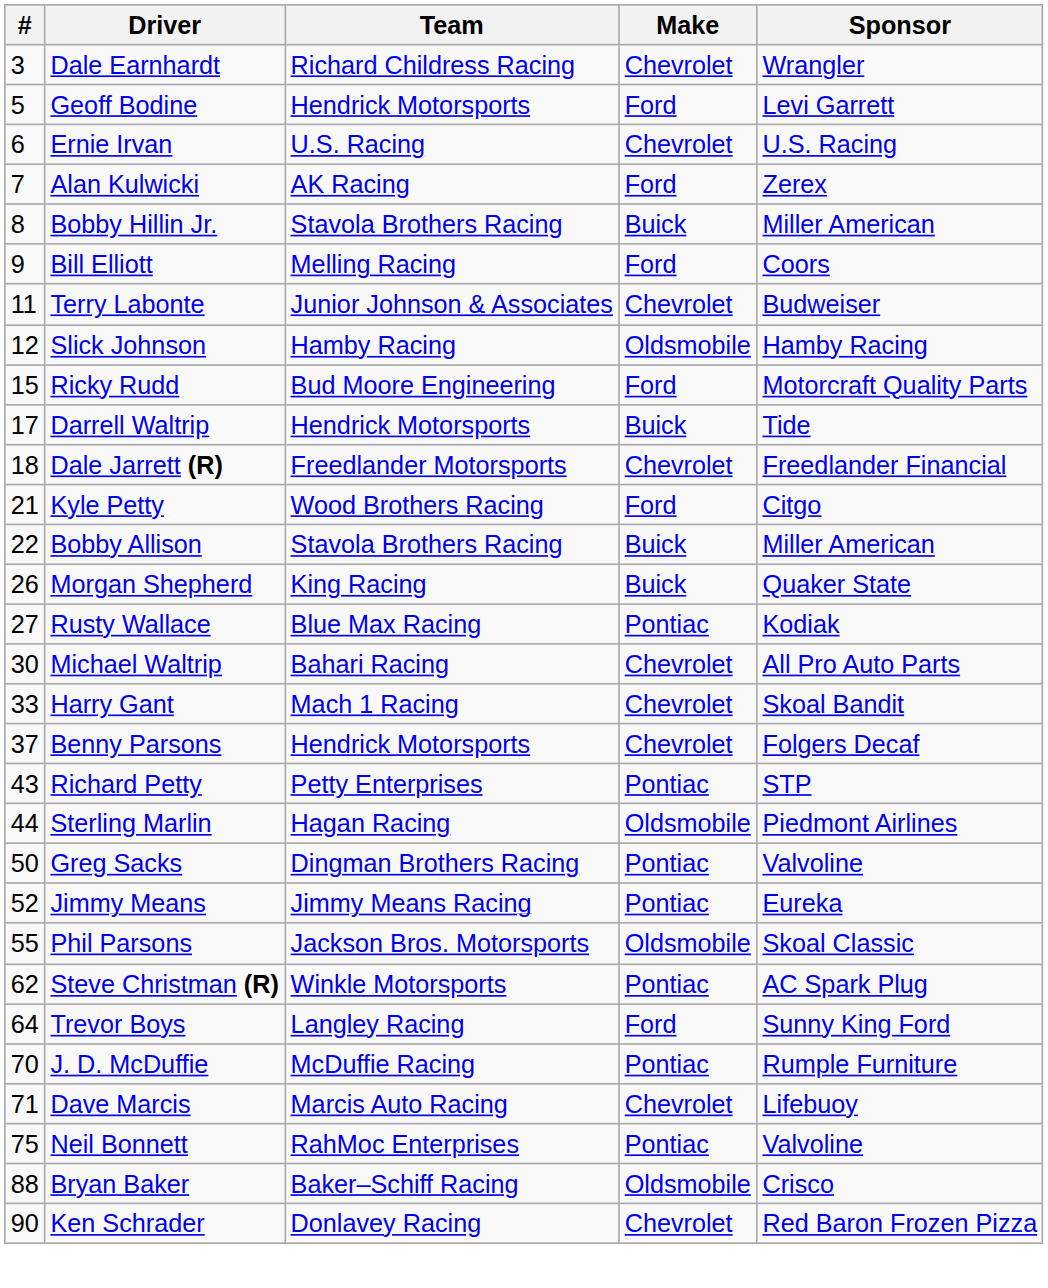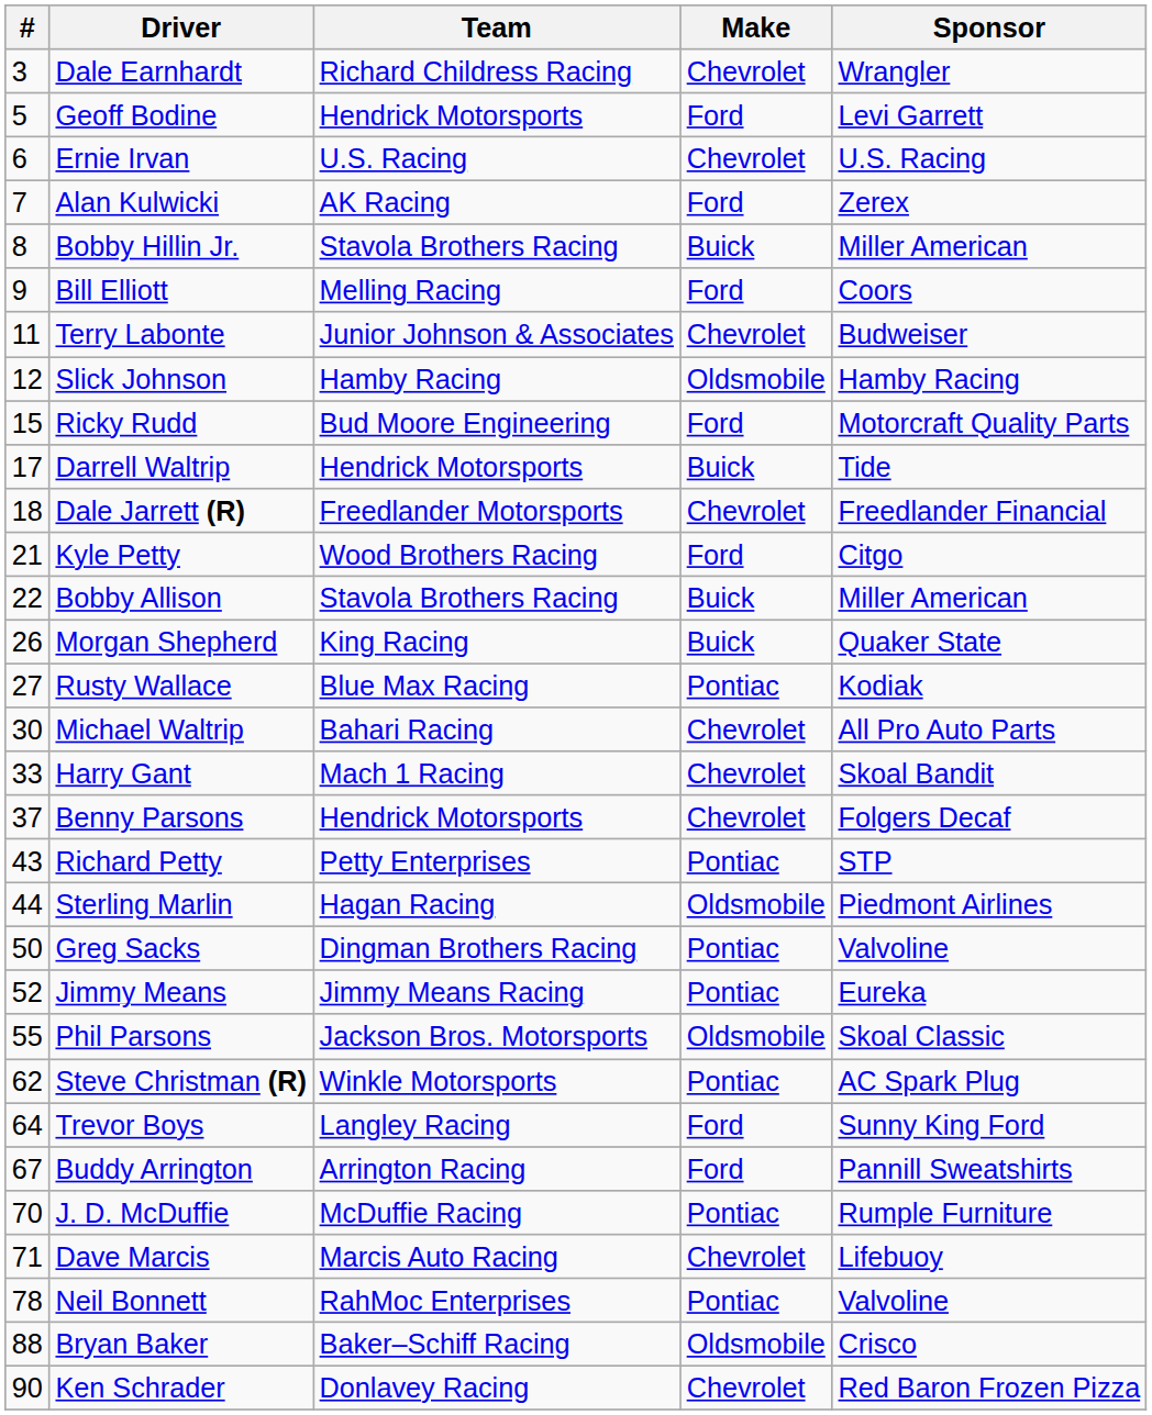 <table class="wikitable" style="font-size:95%">
 <tr>
 <th>#</th>
 <th>Driver</th>
 <th>Team</th>
 <th>Make</th>
 <th>Sponsor</th>
 </tr>
 <tr>
 <td>3</td>
 <td><a href='#'>Dale Earnhardt</a></td>
 <td><a href='#'>Richard Childress Racing</a></td>
 <td><a href='#'>Chevrolet</a></td>
 <td><a href='#'>Wrangler</a></td>
 </tr>
 <tr>
 <td>5</td>
 <td><a href='#'>Geoff Bodine</a></td>
 <td><a href='#'>Hendrick Motorsports</a></td>
 <td><a href='#'>Ford</a></td>
 <td><a href='#'>Levi Garrett</a></td>
 </tr>
 <tr>
 <td>6</td>
 <td><a href='#'>Ernie Irvan</a></td>
 <td><a href='#'>U.S. Racing</a></td>
 <td><a href='#'>Chevrolet</a></td>
 <td><a href='#'>U.S. Racing</a></td>
 </tr>
 <tr>
 <td>7</td>
 <td><a href='#'>Alan Kulwicki</a></td>
 <td><a href='#'>AK Racing</a></td>
 <td><a href='#'>Ford</a></td>
 <td><a href='#'>Zerex</a></td>
 </tr>
 <tr>
 <td>8</td>
 <td><a href='#'>Bobby Hillin Jr.</a></td>
 <td><a href='#'>Stavola Brothers Racing</a></td>
 <td><a href='#'>Buick</a></td>
 <td><a href='#'>Miller American</a></td>
 </tr>
 <tr>
 <td>9</td>
 <td><a href='#'>Bill Elliott</a></td>
 <td><a href='#'>Melling Racing</a></td>
 <td><a href='#'>Ford</a></td>
 <td><a href='#'>Coors</a></td>
 </tr>
 <tr>
 <td>11</td>
 <td><a href='#'>Terry Labonte</a></td>
 <td><a href='#'>Junior Johnson & Associates</a></td>
 <td><a href='#'>Chevrolet</a></td>
 <td><a href='#'>Budweiser</a></td>
 </tr>
 <tr>
 <td>12</td>
 <td><a href='#'>Slick Johnson</a></td>
 <td><a href='#'>Hamby Racing</a></td>
 <td><a href='#'>Oldsmobile</a></td>
 <td><a href='#'>Hamby Racing</a></td>
 </tr>
 <tr>
 <td>15</td>
 <td><a href='#'>Ricky Rudd</a></td>
 <td><a href='#'>Bud Moore Engineering</a></td>
 <td><a href='#'>Ford</a></td>
 <td><a href='#'>Motorcraft Quality Parts</a></td>
 </tr>
 <tr>
 <td>17</td>
 <td><a href='#'>Darrell Waltrip</a></td>
 <td><a href='#'>Hendrick Motorsports</a></td>
 <td><a href='#'>Buick</a></td>
 <td><a href='#'>Tide</a></td>
 </tr>
 <tr>
 <td>18</td>
 <td><a href='#'>Dale Jarrett</a> <strong>(R)</strong></td>
 <td><a href='#'>Freedlander Motorsports</a></td>
 <td><a href='#'>Chevrolet</a></td>
 <td><a href='#'>Freedlander Financial</a></td>
 </tr>
 <tr>
 <td>21</td>
 <td><a href='#'>Kyle Petty</a></td>
 <td><a href='#'>Wood Brothers Racing</a></td>
 <td><a href='#'>Ford</a></td>
 <td><a href='#'>Citgo</a></td>
 </tr>
 <tr>
 <td>22</td>
 <td><a href='#'>Bobby Allison</a></td>
 <td><a href='#'>Stavola Brothers Racing</a></td>
 <td><a href='#'>Buick</a></td>
 <td><a href='#'>Miller American</a></td>
 </tr>
 <tr>
 <td>26</td>
 <td><a href='#'>Morgan Shepherd</a></td>
 <td><a href='#'>King Racing</a></td>
 <td><a href='#'>Buick</a></td>
 <td><a href='#'>Quaker State</a></td>
 </tr>
 <tr>
 <td>27</td>
 <td><a href='#'>Rusty Wallace</a></td>
 <td><a href='#'>Blue Max Racing</a></td>
 <td><a href='#'>Pontiac</a></td>
 <td><a href='#'>Kodiak</a></td>
 </tr>
 <tr>
 <td>30</td>
 <td><a href='#'>Michael Waltrip</a></td>
 <td><a href='#'>Bahari Racing</a></td>
 <td><a href='#'>Chevrolet</a></td>
 <td><a href='#'>All Pro Auto Parts</a></td>
 </tr>
 <tr>
 <td>33</td>
 <td><a href='#'>Harry Gant</a></td>
 <td><a href='#'>Mach 1 Racing</a></td>
 <td><a href='#'>Chevrolet</a></td>
 <td><a href='#'>Skoal Bandit</a></td>
 </tr>
 <tr>
 <td>37</td>
 <td><a href='#'>Benny Parsons</a></td>
 <td><a href='#'>Hendrick Motorsports</a></td>
 <td><a href='#'>Chevrolet</a></td>
 <td><a href='#'>Folgers Decaf</a></td>
 </tr>
 <tr>
 <td>43</td>
 <td><a href='#'>Richard Petty</a></td>
 <td><a href='#'>Petty Enterprises</a></td>
 <td><a href='#'>Pontiac</a></td>
 <td><a href='#'>STP</a></td>
 </tr>
 <tr>
 <td>44</td>
 <td><a href='#'>Sterling Marlin</a></td>
 <td><a href='#'>Hagan Racing</a></td>
 <td><a href='#'>Oldsmobile</a></td>
 <td><a href='#'>Piedmont Airlines</a></td>
 </tr>
 <tr>
 <td>50</td>
 <td><a href='#'>Greg Sacks</a></td>
 <td><a href='#'>Dingman Brothers Racing</a></td>
 <td><a href='#'>Pontiac</a></td>
 <td><a href='#'>Valvoline</a></td>
 </tr>
 <tr>
 <td>52</td>
 <td><a href='#'>Jimmy Means</a></td>
 <td><a href='#'>Jimmy Means Racing</a></td>
 <td><a href='#'>Pontiac</a></td>
 <td><a href='#'>Eureka</a></td>
 </tr>
 <tr>
 <td>55</td>
 <td><a href='#'>Phil Parsons</a></td>
 <td><a href='#'>Jackson Bros. Motorsports</a></td>
 <td><a href='#'>Oldsmobile</a></td>
 <td><a href='#'>Skoal Classic</a></td>
 </tr>
 <tr>
 <td>62</td>
 <td><a href='#'>Steve Christman</a> <strong>(R)</strong></td>
 <td><a href='#'>Winkle Motorsports</a></td>
 <td><a href='#'>Pontiac</a></td>
 <td><a href='#'>AC Spark Plug</a></td>
 </tr>
 <tr>
 <td>64</td>
 <td><a href='#'>Trevor Boys</a></td>
 <td><a href='#'>Langley Racing</a></td>
 <td><a href='#'>Ford</a></td>
 <td><a href='#'>Sunny King Ford</a></td>
 </tr>
 <tr>
+<td>67</td>
+<td><a href='#'>Buddy Arrington</a></td>
+<td><a href='#'>Arrington Racing</a></td>
+<td><a href='#'>Ford</a></td>
+<td><a href='#'>Pannill Sweatshirts</a></td>
+</tr>
+<tr>
 <td>70</td>
 <td><a href='#'>J. D. McDuffie</a></td>
 <td><a href='#'>McDuffie Racing</a></td>
 <td><a href='#'>Pontiac</a></td>
 <td><a href='#'>Rumple Furniture</a></td>
 </tr>
 <tr>
 <td>71</td>
 <td><a href='#'>Dave Marcis</a></td>
 <td><a href='#'>Marcis Auto Racing</a></td>
 <td><a href='#'>Chevrolet</a></td>
 <td><a href='#'>Lifebuoy</a></td>
 </tr>
 <tr>
-<td>75</td>
+<td>78</td>
 <td><a href='#'>Neil Bonnett</a></td>
 <td><a href='#'>RahMoc Enterprises</a></td>
 <td><a href='#'>Pontiac</a></td>
 <td><a href='#'>Valvoline</a></td>
 </tr>
 <tr>
 <td>88</td>
 <td><a href='#'>Bryan Baker</a></td>
 <td><a href='#'>Baker–Schiff Racing</a></td>
 <td><a href='#'>Oldsmobile</a></td>
 <td><a href='#'>Crisco</a></td>
 </tr>
 <tr>
 <td>90</td>
 <td><a href='#'>Ken Schrader</a></td>
 <td><a href='#'>Donlavey Racing</a></td>
 <td><a href='#'>Chevrolet</a></td>
 <td><a href='#'>Red Baron Frozen Pizza</a></td>
 </tr>
 </table>
